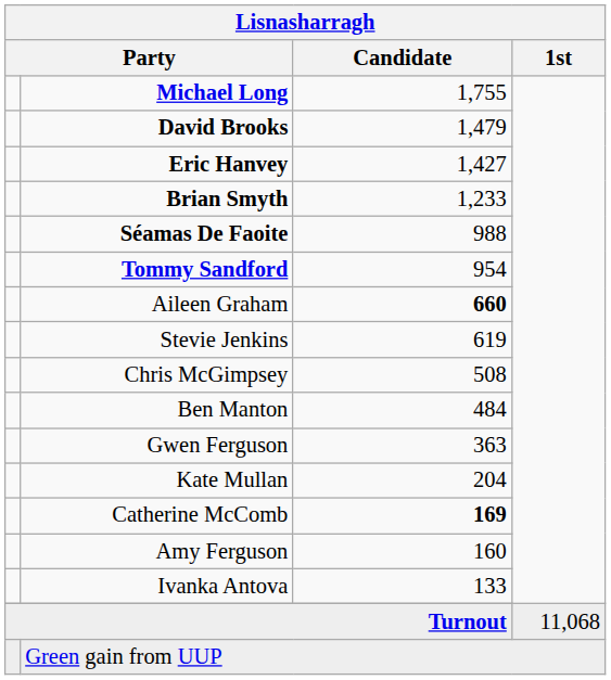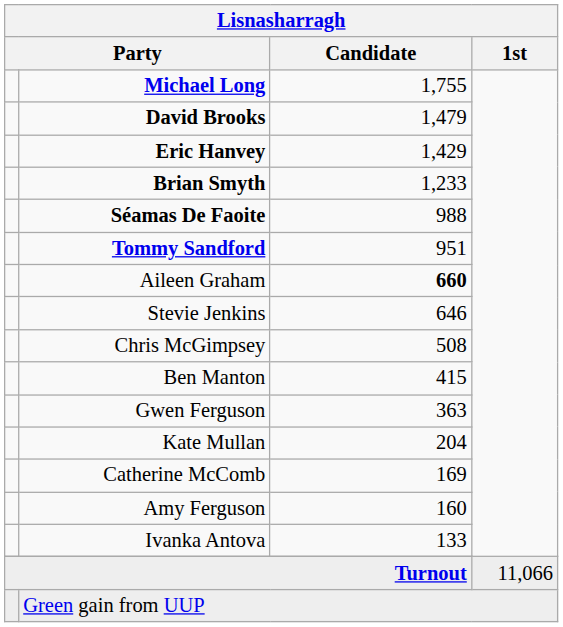 <table class="wikitable">
 <tr>
 <th colspan="4" align="center"><a href='#'>Lisnasharragh</a></th>
 </tr>
 <tr>
 <th colspan="2" align="center" width=200>Party</th>
 <th width=150>Candidate</th>
 <th width=60>1st </th>
 </tr>
 <tr>
 <td></td>
 <td align="right"><strong><a href='#'>Michael Long</a></strong></td>
 <td align="right">1,755</td>
 </tr>
 <tr>
 <td></td>
 <td align="right"><strong>David Brooks</strong></td>
 <td align="right">1,479</td>
 </tr>
 <tr>
 <td></td>
 <td align="right"><strong>Eric Hanvey</strong></td>
-<td align="right">1,427</td>
+<td align="right">1,429</td>
 </tr>
 <tr>
 <td></td>
 <td align="right"><strong>Brian Smyth</strong></td>
 <td align="right">1,233</td>
 </tr>
 <tr>
 <td></td>
 <td align="right"><strong>Séamas De Faoite</strong></td>
 <td align="right">988</td>
 </tr>
 <tr>
 <td></td>
 <td align="right"><strong><a href='#'>Tommy Sandford</a></strong></td>
-<td align="right">954</td>
+<td align="right">951</td>
 </tr>
 <tr>
 <td></td>
 <td align="right">Aileen Graham</td>
 <td align="right"><strong>660</strong></td>
 </tr>
 <tr>
 <td></td>
 <td align="right">Stevie Jenkins</td>
-<td align="right">619</td>
+<td align="right">646</td>
 </tr>
 <tr>
 <td></td>
 <td align="right">Chris McGimpsey</td>
 <td align="right">508</td>
 </tr>
 <tr>
 <td></td>
 <td align="right">Ben Manton</td>
-<td align="right">484</td>
+<td align="right">415</td>
 </tr>
 <tr>
 <td></td>
 <td align="right">Gwen Ferguson</td>
 <td align="right">363</td>
 </tr>
 <tr>
 <td></td>
 <td align="right">Kate Mullan</td>
 <td align="right">204</td>
 </tr>
 <tr>
 <td></td>
 <td align="right">Catherine McComb</td>
-<td align="right"><strong>169</strong></td>
+<td align="right">169</td>
 </tr>
 <tr>
 <td></td>
 <td align="right">Amy Ferguson</td>
 <td align="right">160</td>
 </tr>
 <tr>
 <td></td>
 <td align="right">Ivanka Antova</td>
 <td align="right">133</td>
 </tr>
 <tr>
 </tr>
 <tr bgcolor="EEEEEE">
 <td colspan=3 align="right"><strong><a href='#'>Turnout</a></strong></td>
-<td align="right">11,068</td>
+<td align="right">11,066</td>
 </tr>
 <tr bgcolor="EEEEEE">
 <td bgcolor=></td>
 <td colspan=4 bgcolor="EEEEEE"><a href='#'>Green</a> gain from <a href='#'>UUP</a></td>
 </tr>
 </table>
